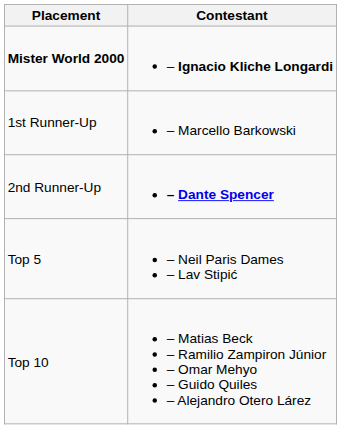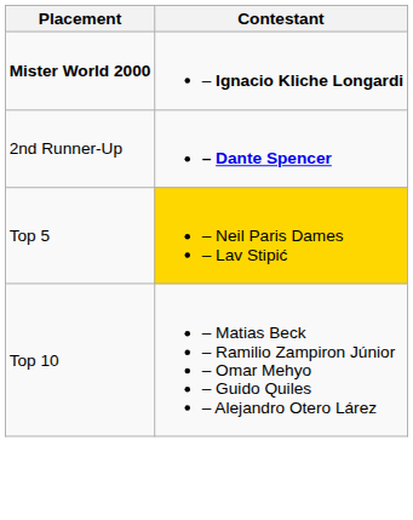 <table class="wikitable sortable" style="font-size: 95%;">
 <tr>
 <th>Placement</th>
 <th>Contestant</th>
 </tr>
 <tr>
 <td><strong>Mister World 2000</strong></td>
 <td><br><ul><li><strong></strong> – <strong>Ignacio Kliche Longardi</strong></li></ul></td>
 </tr>
 <tr>
-<td>1st Runner-Up</td>
-<td><br><ul><li> – Marcello Barkowski</li></ul></td>
-</tr>
-<tr>
 <td>2nd Runner-Up</td>
 <td><strong><br><ul><li> – <a href='#'>Dante Spencer</a></li></ul></strong></td>
 </tr>
 <tr>
 <td>Top 5</td>
-<td><br><ul><li> – Neil Paris Dames</li><li> – Lav Stipić</li></ul></td>
+<td style="background: gold;"><br><ul><li> – Neil Paris Dames</li><li> – Lav Stipić</li></ul></td>
 </tr>
 <tr>
 <td>Top 10</td>
 <td><br><ul><li> – Matias Beck</li><li> – Ramilio Zampiron Júnior</li><li> – Omar Mehyo</li><li> – Guido Quiles</li><li> – Alejandro Otero Lárez</li></ul></td>
 </tr>
 </table>
